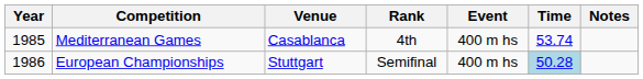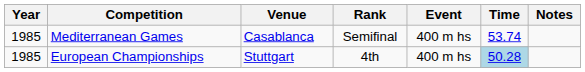 <table class="wikitable" width=55% style="font-size:100%; text-align:center;">
 <tr>
 <th>Year</th>
 <th>Competition</th>
 <th>Venue</th>
 <th>Rank</th>
 <th>Event</th>
 <th>Time</th>
 <th>Notes</th>
 </tr>
 <tr>
 <td>1985</td>
 <td align=left><a href='#'>Mediterranean Games</a></td>
 <td align=left> <a href='#'>Casablanca</a></td>
-<td>4th</td>
+<td>Semifinal</td>
 <td>400 m hs</td>
 <td><a href='#'>53.74</a></td>
 <td></td>
 </tr>
 <tr>
-<td>1986</td>
+<td>1985</td>
 <td align=left><a href='#'>European Championships</a></td>
 <td align=left> <a href='#'>Stuttgart</a></td>
-<td>Semifinal</td>
+<td>4th</td>
 <td>400 m hs</td>
 <td style="background: lightblue;"><a href='#'>50.28</a></td>
 <td></td>
 </tr>
 </table>
